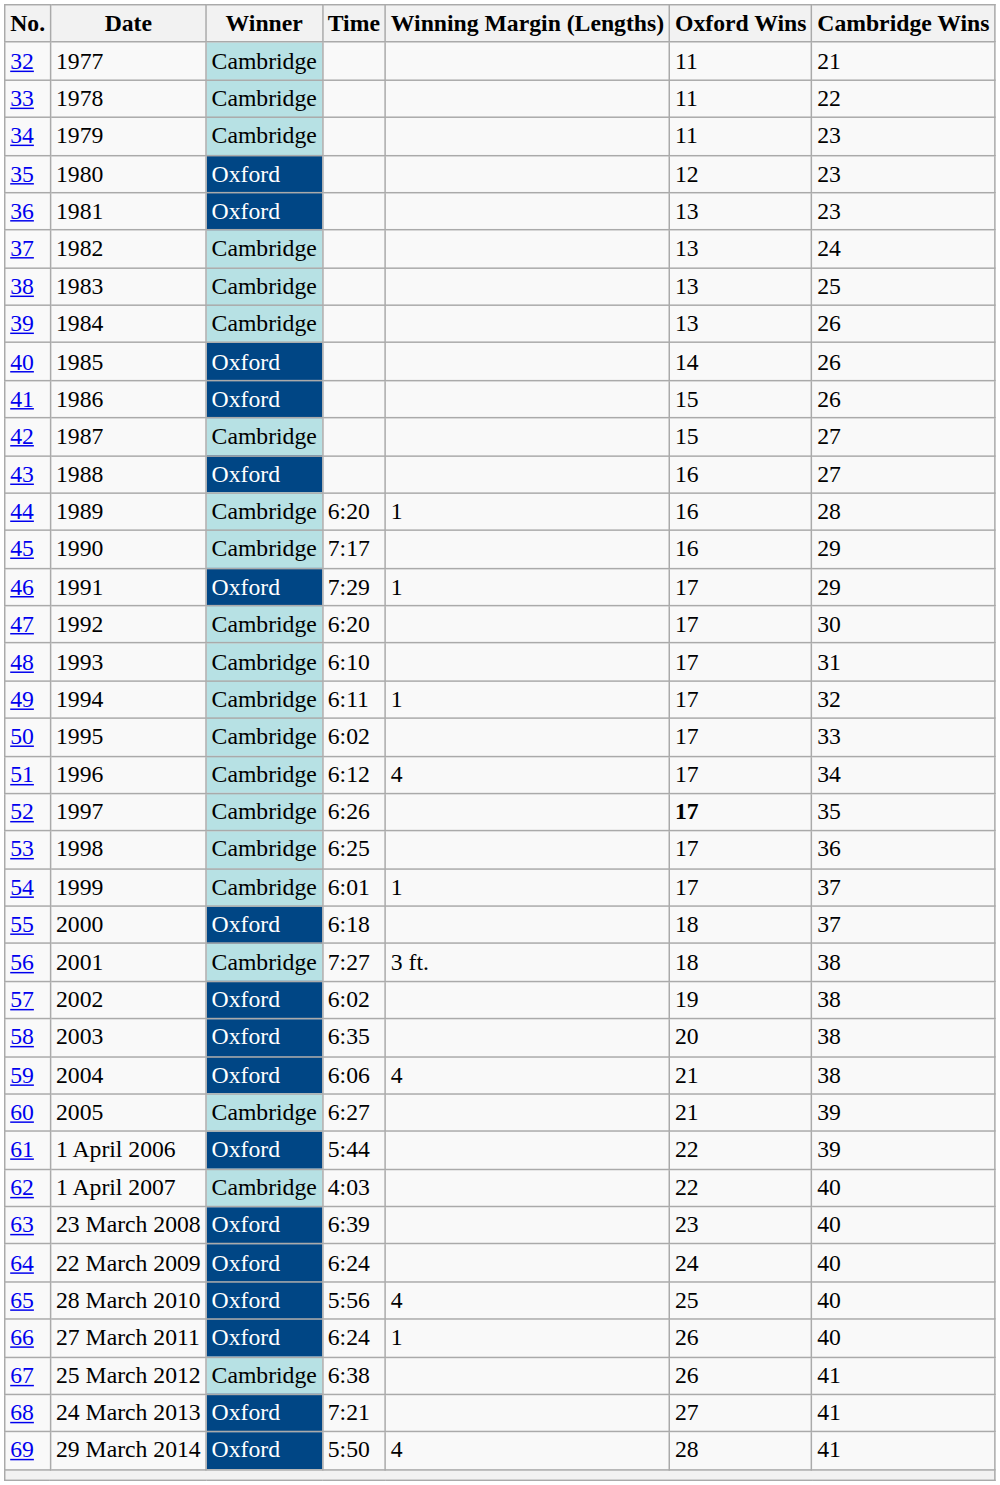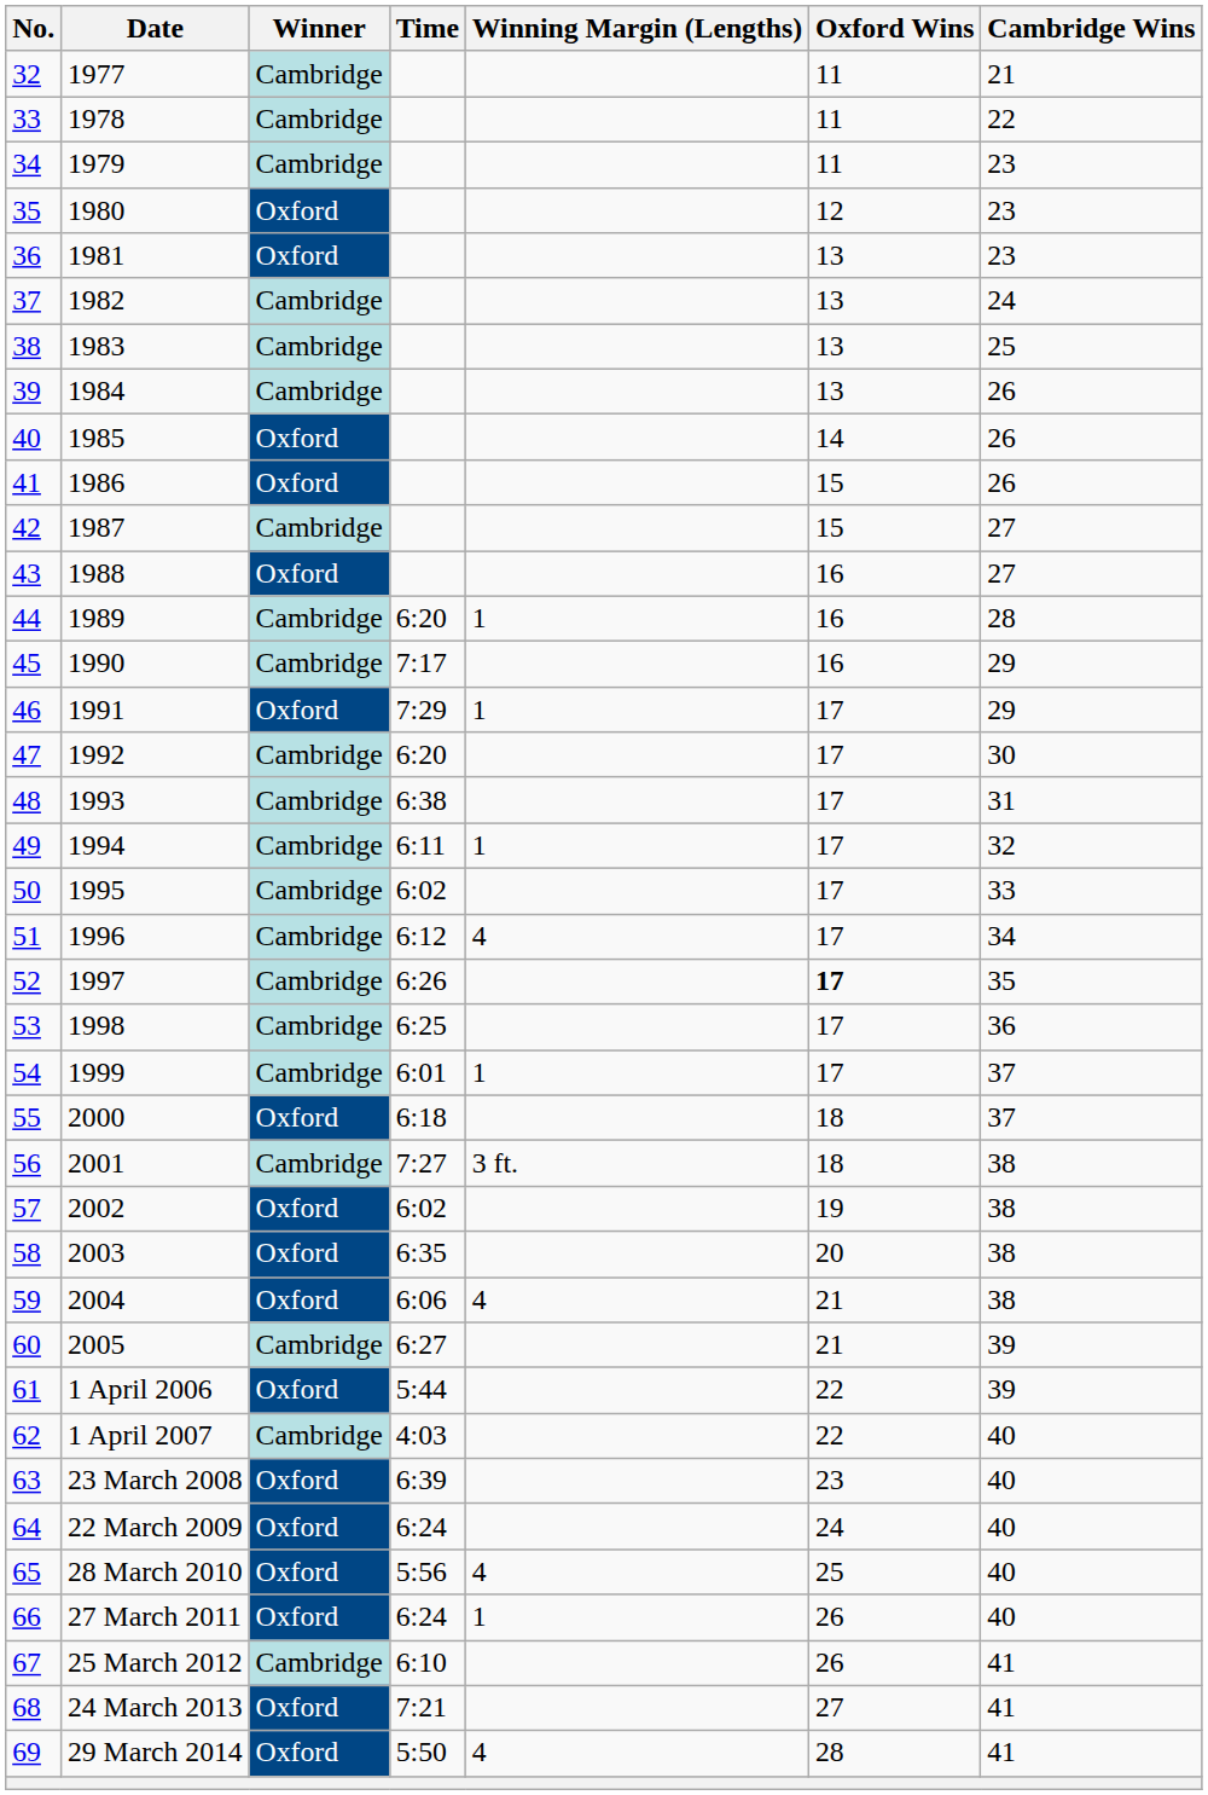 <table class="wikitable collapsible collapsed" style="border-collapse: collapse;">
 <tr>
 <th>No.</th>
 <th>Date</th>
 <th>Winner</th>
 <th>Time</th>
 <th>Winning Margin (Lengths)</th>
 <th>Oxford Wins</th>
 <th>Cambridge Wins</th>
 </tr>
 <tr>
 <td><a href='#'>32</a></td>
 <td>1977</td>
 <td style="background:#B7E1E4; color:#000;">Cambridge</td>
 <td></td>
 <td></td>
 <td>11</td>
 <td>21</td>
 </tr>
 <tr>
 <td><a href='#'>33</a></td>
 <td>1978</td>
 <td style="background:#B7E1E4; color:#000;">Cambridge</td>
 <td></td>
 <td></td>
 <td>11</td>
 <td>22</td>
 </tr>
 <tr>
 <td><a href='#'>34</a></td>
 <td>1979</td>
 <td style="background:#B7E1E4; color:#000;">Cambridge</td>
 <td></td>
 <td></td>
 <td>11</td>
 <td>23</td>
 </tr>
 <tr>
 <td><a href='#'>35</a></td>
 <td>1980</td>
 <td style="background:#004685; color:#FFF">Oxford</td>
 <td></td>
 <td></td>
 <td>12</td>
 <td>23</td>
 </tr>
 <tr>
 <td><a href='#'>36</a></td>
 <td>1981</td>
 <td style="background:#004685; color:#FFF">Oxford</td>
 <td></td>
 <td></td>
 <td>13</td>
 <td>23</td>
 </tr>
 <tr>
 <td><a href='#'>37</a></td>
 <td>1982</td>
 <td style="background:#B7E1E4; color:#000;">Cambridge</td>
 <td></td>
 <td></td>
 <td>13</td>
 <td>24</td>
 </tr>
 <tr>
 <td><a href='#'>38</a></td>
 <td>1983</td>
 <td style="background:#B7E1E4; color:#000;">Cambridge</td>
 <td></td>
 <td></td>
 <td>13</td>
 <td>25</td>
 </tr>
 <tr>
 <td><a href='#'>39</a></td>
 <td>1984</td>
 <td style="background:#B7E1E4; color:#000;">Cambridge</td>
 <td></td>
 <td></td>
 <td>13</td>
 <td>26</td>
 </tr>
 <tr>
 <td><a href='#'>40</a></td>
 <td>1985</td>
 <td style="background:#004685; color:#FFF">Oxford</td>
 <td></td>
 <td></td>
 <td>14</td>
 <td>26</td>
 </tr>
 <tr>
 <td><a href='#'>41</a></td>
 <td>1986</td>
 <td style="background:#004685; color:#FFF">Oxford</td>
 <td></td>
 <td></td>
 <td>15</td>
 <td>26</td>
 </tr>
 <tr>
 <td><a href='#'>42</a></td>
 <td>1987</td>
 <td style="background:#B7E1E4; color:#000;">Cambridge</td>
 <td></td>
 <td></td>
 <td>15</td>
 <td>27</td>
 </tr>
 <tr>
 <td><a href='#'>43</a></td>
 <td>1988</td>
 <td style="background:#004685; color:#FFF">Oxford</td>
 <td></td>
 <td></td>
 <td>16</td>
 <td>27</td>
 </tr>
 <tr>
 <td><a href='#'>44</a></td>
 <td>1989</td>
 <td style="background:#B7E1E4; color:#000;">Cambridge</td>
 <td>6:20</td>
 <td>1</td>
 <td>16</td>
 <td>28</td>
 </tr>
 <tr>
 <td><a href='#'>45</a></td>
 <td>1990</td>
 <td style="background:#B7E1E4; color:#000;">Cambridge</td>
 <td>7:17</td>
 <td></td>
 <td>16</td>
 <td>29</td>
 </tr>
 <tr>
 <td><a href='#'>46</a></td>
 <td>1991</td>
 <td style="background:#004685; color:#FFF">Oxford</td>
 <td>7:29</td>
 <td>1</td>
 <td>17</td>
 <td>29</td>
 </tr>
 <tr>
 <td><a href='#'>47</a></td>
 <td>1992</td>
 <td style="background:#B7E1E4; color:#000;">Cambridge</td>
 <td>6:20</td>
 <td></td>
 <td>17</td>
 <td>30</td>
 </tr>
 <tr>
 <td><a href='#'>48</a></td>
 <td>1993</td>
 <td style="background:#B7E1E4; color:#000;">Cambridge</td>
-<td>6:10</td>
+<td>6:38</td>
 <td></td>
 <td>17</td>
 <td>31</td>
 </tr>
 <tr>
 <td><a href='#'>49</a></td>
 <td>1994</td>
 <td style="background:#B7E1E4; color:#000;">Cambridge</td>
 <td>6:11</td>
 <td>1</td>
 <td>17</td>
 <td>32</td>
 </tr>
 <tr>
 <td><a href='#'>50</a></td>
 <td>1995</td>
 <td style="background:#B7E1E4; color:#000;">Cambridge</td>
 <td>6:02</td>
 <td></td>
 <td>17</td>
 <td>33</td>
 </tr>
 <tr>
 <td><a href='#'>51</a></td>
 <td>1996</td>
 <td style="background:#B7E1E4; color:#000;">Cambridge</td>
 <td>6:12</td>
 <td>4</td>
 <td>17</td>
 <td>34</td>
 </tr>
 <tr>
 <td><a href='#'>52</a></td>
 <td>1997</td>
 <td style="background:#B7E1E4; color:#000;">Cambridge</td>
 <td>6:26</td>
 <td></td>
 <td><strong>17</strong></td>
 <td>35</td>
 </tr>
 <tr>
 <td><a href='#'>53</a></td>
 <td>1998</td>
 <td style="background:#B7E1E4; color:#000;">Cambridge</td>
 <td>6:25</td>
 <td></td>
 <td>17</td>
 <td>36</td>
 </tr>
 <tr>
 <td><a href='#'>54</a></td>
 <td>1999</td>
 <td style="background:#B7E1E4; color:#000;">Cambridge</td>
 <td>6:01</td>
 <td>1</td>
 <td>17</td>
 <td>37</td>
 </tr>
 <tr>
 <td><a href='#'>55</a></td>
 <td>2000</td>
 <td style="background:#004685; color:#FFF;">Oxford</td>
 <td>6:18</td>
 <td></td>
 <td>18</td>
 <td>37</td>
 </tr>
 <tr>
 <td><a href='#'>56</a></td>
 <td>2001</td>
 <td style="background:#B7E1E4; color:#000;">Cambridge</td>
 <td>7:27</td>
 <td>3 ft.</td>
 <td>18</td>
 <td>38</td>
 </tr>
 <tr>
 <td><a href='#'>57</a></td>
 <td>2002</td>
 <td style="background:#004685; color:#FFF;">Oxford</td>
 <td>6:02</td>
 <td></td>
 <td>19</td>
 <td>38</td>
 </tr>
 <tr>
 <td><a href='#'>58</a></td>
 <td>2003</td>
 <td style="background:#004685; color:#FFF;">Oxford</td>
 <td>6:35</td>
 <td></td>
 <td>20</td>
 <td>38</td>
 </tr>
 <tr>
 <td><a href='#'>59</a></td>
 <td>2004</td>
 <td style="background:#004685; color:#FFF;">Oxford</td>
 <td>6:06</td>
 <td>4</td>
 <td>21</td>
 <td>38</td>
 </tr>
 <tr>
 <td><a href='#'>60</a></td>
 <td>2005</td>
 <td style="background:#B7E1E4; color:#000;">Cambridge</td>
 <td>6:27</td>
 <td></td>
 <td>21</td>
 <td>39</td>
 </tr>
 <tr>
 <td><a href='#'>61</a></td>
 <td>1 April 2006</td>
 <td style="background:#004685; color:#FFF;">Oxford</td>
 <td>5:44</td>
 <td></td>
 <td>22</td>
 <td>39</td>
 </tr>
 <tr>
 <td><a href='#'>62</a></td>
 <td>1 April 2007</td>
 <td style="background:#B7E1E4; color:#000;">Cambridge</td>
 <td>4:03</td>
 <td></td>
 <td>22</td>
 <td>40</td>
 </tr>
 <tr>
 <td><a href='#'>63</a></td>
 <td>23 March 2008</td>
 <td style="background:#004685; color:#FFF;">Oxford</td>
 <td>6:39</td>
 <td></td>
 <td>23</td>
 <td>40</td>
 </tr>
 <tr>
 <td><a href='#'>64</a></td>
 <td>22 March 2009</td>
 <td style="background:#004685; color:#FFF;">Oxford</td>
 <td>6:24</td>
 <td></td>
 <td>24</td>
 <td>40</td>
 </tr>
 <tr>
 <td><a href='#'>65</a></td>
 <td>28 March 2010</td>
 <td style="background:#004685; color:#FFF;">Oxford</td>
 <td>5:56</td>
 <td>4</td>
 <td>25</td>
 <td>40</td>
 </tr>
 <tr>
 <td><a href='#'>66</a></td>
 <td>27 March 2011</td>
 <td style="background:#004685; color:#FFF;">Oxford</td>
 <td>6:24</td>
 <td>1</td>
 <td>26</td>
 <td>40</td>
 </tr>
 <tr>
 <td><a href='#'>67</a></td>
 <td>25 March 2012</td>
 <td style="background:#B7E1E4; color:#000;">Cambridge</td>
-<td>6:38</td>
+<td>6:10</td>
 <td></td>
 <td>26</td>
 <td>41</td>
 </tr>
 <tr>
 <td><a href='#'>68</a></td>
 <td>24 March 2013</td>
 <td style="background:#004685; color:#FFF;">Oxford</td>
 <td>7:21</td>
 <td></td>
 <td>27</td>
 <td>41</td>
 </tr>
 <tr>
 <td><a href='#'>69</a></td>
 <td>29 March 2014</td>
 <td style="background:#004685; color:#FFF;">Oxford</td>
 <td>5:50</td>
 <td>4</td>
 <td>28</td>
 <td>41</td>
 </tr>
 <tr>
 <th class=noprint colspan=7 style="font-weight:normal"></th>
 </tr>
 </table>
